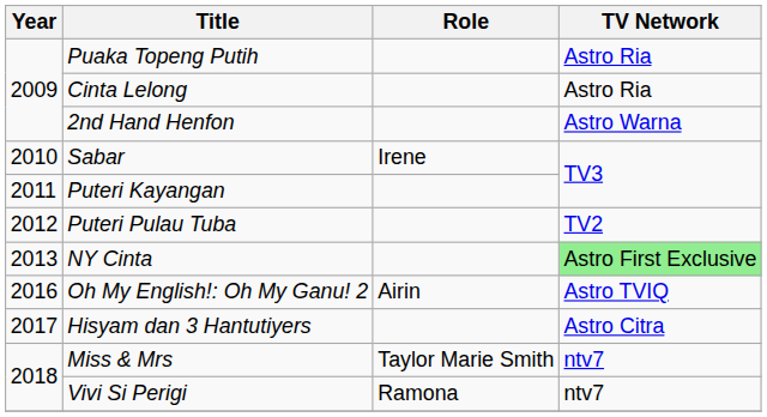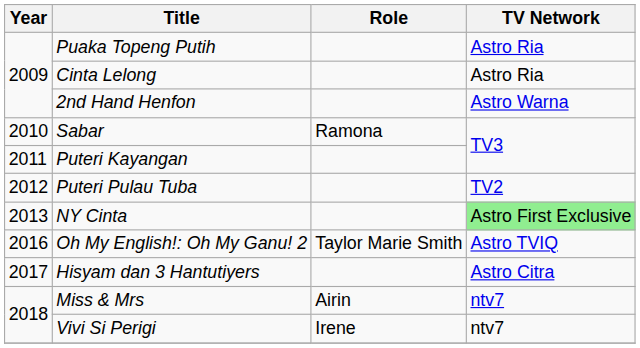 <table class="wikitable">
 <tr>
 <th>Year</th>
 <th>Title</th>
 <th>Role</th>
 <th>TV Network</th>
 </tr>
 <tr>
 <td rowspan="3">2009</td>
 <td><em>Puaka Topeng Putih</em></td>
 <td></td>
 <td><a href='#'>Astro Ria</a></td>
 </tr>
 <tr>
 <td><em>Cinta Lelong</em></td>
 <td></td>
 <td>Astro Ria</td>
 </tr>
 <tr>
 <td><em>2nd Hand Henfon</em></td>
 <td></td>
 <td><a href='#'>Astro Warna</a></td>
 </tr>
 <tr>
 <td>2010</td>
 <td><em>Sabar</em></td>
-<td>Irene</td>
+<td>Ramona</td>
 <td rowspan=2><a href='#'>TV3</a></td>
 </tr>
 <tr>
 <td>2011</td>
 <td><em>Puteri Kayangan</em></td>
 <td></td>
 </tr>
 <tr>
 <td>2012</td>
 <td><em>Puteri Pulau Tuba</em></td>
 <td></td>
 <td><a href='#'>TV2</a></td>
 </tr>
 <tr>
 <td>2013</td>
 <td><em>NY Cinta</em></td>
 <td></td>
 <td style="background: lightgreen;">Astro First Exclusive</td>
 </tr>
 <tr>
 <td>2016</td>
 <td><em>Oh My English!: Oh My Ganu! 2</em></td>
-<td>Airin</td>
+<td>Taylor Marie Smith</td>
 <td><a href='#'>Astro TVIQ</a></td>
 </tr>
 <tr>
 <td>2017</td>
 <td><em>Hisyam dan 3 Hantutiyers</em></td>
 <td></td>
 <td><a href='#'>Astro Citra</a></td>
 </tr>
 <tr>
 <td rowspan="2">2018</td>
 <td><em>Miss & Mrs</em></td>
-<td>Taylor Marie Smith</td>
+<td>Airin</td>
 <td><a href='#'>ntv7</a></td>
 </tr>
 <tr>
 <td><em>Vivi Si Perigi</em></td>
-<td>Ramona</td>
+<td>Irene</td>
 <td>ntv7</td>
 </tr>
 <tr>
 </tr>
 </table>
